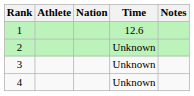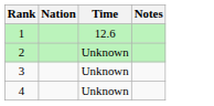 <table class="wikitable sortable" style="text-align:center">
 <tr>
 <th>Rank</th>
-<th>Athlete</th>
 <th>Nation</th>
 <th>Time</th>
 <th>Notes</th>
 </tr>
 <tr style="background:#bbf3bb;">
 <td>1</td>
 <td align=left></td>
-<td align=left></td>
 <td>12.6</td>
 <td></td>
 </tr>
 <tr style="background:#bbf3bb;">
 <td>2</td>
-<td align=left></td>
 <td align=left></td>
 <td>Unknown</td>
 <td></td>
 </tr>
 <tr>
 <td>3</td>
 <td align=left></td>
-<td align=left></td>
 <td>Unknown</td>
 <td></td>
 </tr>
 <tr>
 <td>4</td>
 <td align=left></td>
-<td align=left></td>
 <td>Unknown</td>
 <td></td>
 </tr>
 </table>
